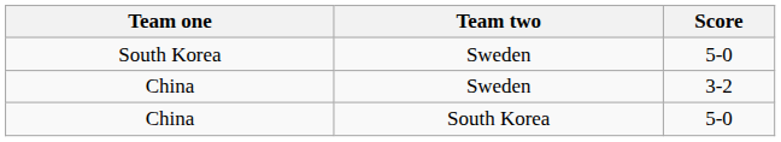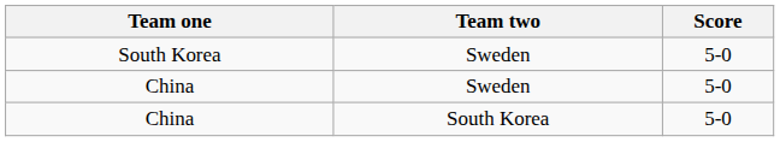 <table class="wikitable" style="text-align: center">
 <tr>
 <th width=250>Team one</th>
 <th width=250>Team two</th>
 <th width=80>Score</th>
 </tr>
 <tr>
 <td> South Korea</td>
 <td> Sweden</td>
 <td>5-0</td>
 </tr>
 <tr>
 <td> China</td>
 <td> Sweden</td>
-<td>3-2</td>
+<td>5-0</td>
 </tr>
 <tr>
 <td> China</td>
 <td> South Korea</td>
 <td>5-0</td>
 </tr>
 </table>
